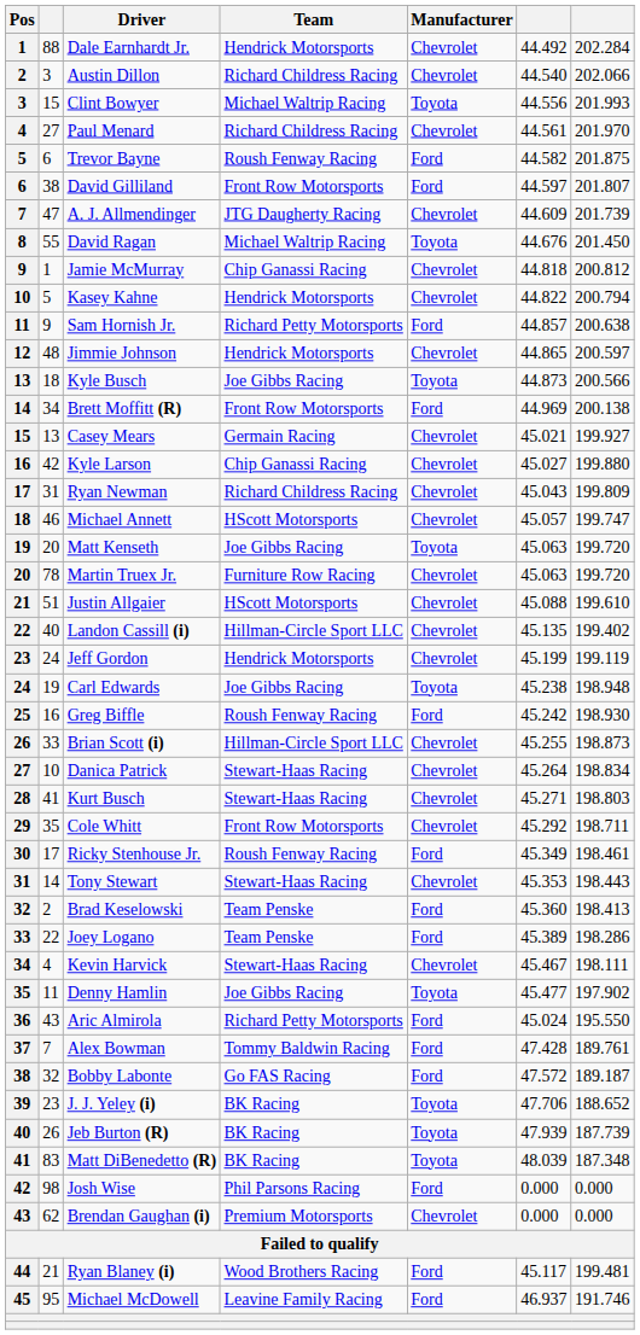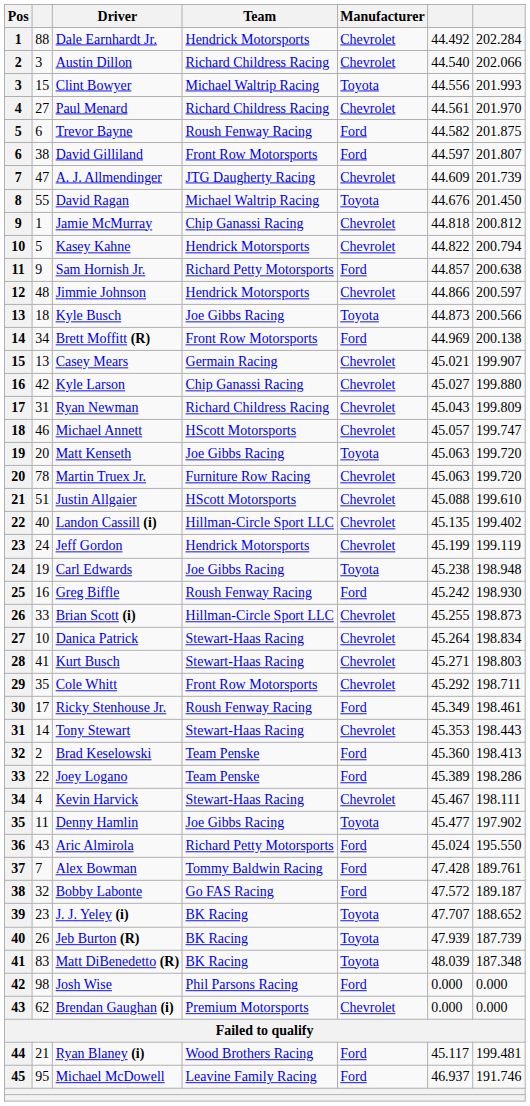 <table class="wikitable" style="font-size:95%">
 <tr>
 <th>Pos</th>
 <th></th>
 <th>Driver</th>
 <th>Team</th>
 <th>Manufacturer</th>
 <th></th>
 <th></th>
 </tr>
 <tr>
 <th>1</th>
 <td>88</td>
 <td><a href='#'>Dale Earnhardt Jr.</a></td>
 <td><a href='#'>Hendrick Motorsports</a></td>
 <td><a href='#'>Chevrolet</a></td>
 <td>44.492</td>
 <td>202.284</td>
 </tr>
 <tr>
 <th>2</th>
 <td>3</td>
 <td><a href='#'>Austin Dillon</a></td>
 <td><a href='#'>Richard Childress Racing</a></td>
 <td><a href='#'>Chevrolet</a></td>
 <td>44.540</td>
 <td>202.066</td>
 </tr>
 <tr>
 <th>3</th>
 <td>15</td>
 <td><a href='#'>Clint Bowyer</a></td>
 <td><a href='#'>Michael Waltrip Racing</a></td>
 <td><a href='#'>Toyota</a></td>
 <td>44.556</td>
 <td>201.993</td>
 </tr>
 <tr>
 <th>4</th>
 <td>27</td>
 <td><a href='#'>Paul Menard</a></td>
 <td><a href='#'>Richard Childress Racing</a></td>
 <td><a href='#'>Chevrolet</a></td>
 <td>44.561</td>
 <td>201.970</td>
 </tr>
 <tr>
 <th>5</th>
 <td>6</td>
 <td><a href='#'>Trevor Bayne</a></td>
 <td><a href='#'>Roush Fenway Racing</a></td>
 <td><a href='#'>Ford</a></td>
 <td>44.582</td>
 <td>201.875</td>
 </tr>
 <tr>
 <th>6</th>
 <td>38</td>
 <td><a href='#'>David Gilliland</a></td>
 <td><a href='#'>Front Row Motorsports</a></td>
 <td><a href='#'>Ford</a></td>
 <td>44.597</td>
 <td>201.807</td>
 </tr>
 <tr>
 <th>7</th>
 <td>47</td>
 <td><a href='#'>A. J. Allmendinger</a></td>
 <td><a href='#'>JTG Daugherty Racing</a></td>
 <td><a href='#'>Chevrolet</a></td>
 <td>44.609</td>
 <td>201.739</td>
 </tr>
 <tr>
 <th>8</th>
 <td>55</td>
 <td><a href='#'>David Ragan</a></td>
 <td><a href='#'>Michael Waltrip Racing</a></td>
 <td><a href='#'>Toyota</a></td>
 <td>44.676</td>
 <td>201.450</td>
 </tr>
 <tr>
 <th>9</th>
 <td>1</td>
 <td><a href='#'>Jamie McMurray</a></td>
 <td><a href='#'>Chip Ganassi Racing</a></td>
 <td><a href='#'>Chevrolet</a></td>
 <td>44.818</td>
 <td>200.812</td>
 </tr>
 <tr>
 <th>10</th>
 <td>5</td>
 <td><a href='#'>Kasey Kahne</a></td>
 <td><a href='#'>Hendrick Motorsports</a></td>
 <td><a href='#'>Chevrolet</a></td>
 <td>44.822</td>
 <td>200.794</td>
 </tr>
 <tr>
 <th>11</th>
 <td>9</td>
 <td><a href='#'>Sam Hornish Jr.</a></td>
 <td><a href='#'>Richard Petty Motorsports</a></td>
 <td><a href='#'>Ford</a></td>
 <td>44.857</td>
 <td>200.638</td>
 </tr>
 <tr>
 <th>12</th>
 <td>48</td>
 <td><a href='#'>Jimmie Johnson</a></td>
 <td><a href='#'>Hendrick Motorsports</a></td>
 <td><a href='#'>Chevrolet</a></td>
-<td>44.865</td>
+<td>44.866</td>
 <td>200.597</td>
 </tr>
 <tr>
 <th>13</th>
 <td>18</td>
 <td><a href='#'>Kyle Busch</a></td>
 <td><a href='#'>Joe Gibbs Racing</a></td>
 <td><a href='#'>Toyota</a></td>
 <td>44.873</td>
 <td>200.566</td>
 </tr>
 <tr>
 <th>14</th>
 <td>34</td>
 <td><a href='#'>Brett Moffitt</a> <strong>(R)</strong></td>
 <td><a href='#'>Front Row Motorsports</a></td>
 <td><a href='#'>Ford</a></td>
 <td>44.969</td>
 <td>200.138</td>
 </tr>
 <tr>
 <th>15</th>
 <td>13</td>
 <td><a href='#'>Casey Mears</a></td>
 <td><a href='#'>Germain Racing</a></td>
 <td><a href='#'>Chevrolet</a></td>
 <td>45.021</td>
-<td>199.927</td>
+<td>199.907</td>
 </tr>
 <tr>
 <th>16</th>
 <td>42</td>
 <td><a href='#'>Kyle Larson</a></td>
 <td><a href='#'>Chip Ganassi Racing</a></td>
 <td><a href='#'>Chevrolet</a></td>
 <td>45.027</td>
 <td>199.880</td>
 </tr>
 <tr>
 <th>17</th>
 <td>31</td>
 <td><a href='#'>Ryan Newman</a></td>
 <td><a href='#'>Richard Childress Racing</a></td>
 <td><a href='#'>Chevrolet</a></td>
 <td>45.043</td>
 <td>199.809</td>
 </tr>
 <tr>
 <th>18</th>
 <td>46</td>
 <td><a href='#'>Michael Annett</a></td>
 <td><a href='#'>HScott Motorsports</a></td>
 <td><a href='#'>Chevrolet</a></td>
 <td>45.057</td>
 <td>199.747</td>
 </tr>
 <tr>
 <th>19</th>
 <td>20</td>
 <td><a href='#'>Matt Kenseth</a></td>
 <td><a href='#'>Joe Gibbs Racing</a></td>
 <td><a href='#'>Toyota</a></td>
 <td>45.063</td>
 <td>199.720</td>
 </tr>
 <tr>
 <th>20</th>
 <td>78</td>
 <td><a href='#'>Martin Truex Jr.</a></td>
 <td><a href='#'>Furniture Row Racing</a></td>
 <td><a href='#'>Chevrolet</a></td>
 <td>45.063</td>
 <td>199.720</td>
 </tr>
 <tr>
 <th>21</th>
 <td>51</td>
 <td><a href='#'>Justin Allgaier</a></td>
 <td><a href='#'>HScott Motorsports</a></td>
 <td><a href='#'>Chevrolet</a></td>
 <td>45.088</td>
 <td>199.610</td>
 </tr>
 <tr>
 <th>22</th>
 <td>40</td>
 <td><a href='#'>Landon Cassill</a> <strong>(i)</strong></td>
 <td><a href='#'>Hillman-Circle Sport LLC</a></td>
 <td><a href='#'>Chevrolet</a></td>
 <td>45.135</td>
 <td>199.402</td>
 </tr>
 <tr>
 <th>23</th>
 <td>24</td>
 <td><a href='#'>Jeff Gordon</a></td>
 <td><a href='#'>Hendrick Motorsports</a></td>
 <td><a href='#'>Chevrolet</a></td>
 <td>45.199</td>
 <td>199.119</td>
 </tr>
 <tr>
 <th>24</th>
 <td>19</td>
 <td><a href='#'>Carl Edwards</a></td>
 <td><a href='#'>Joe Gibbs Racing</a></td>
 <td><a href='#'>Toyota</a></td>
 <td>45.238</td>
 <td>198.948</td>
 </tr>
 <tr>
 <th>25</th>
 <td>16</td>
 <td><a href='#'>Greg Biffle</a></td>
 <td><a href='#'>Roush Fenway Racing</a></td>
 <td><a href='#'>Ford</a></td>
 <td>45.242</td>
 <td>198.930</td>
 </tr>
 <tr>
 <th>26</th>
 <td>33</td>
 <td><a href='#'>Brian Scott</a> <strong>(i)</strong></td>
 <td><a href='#'>Hillman-Circle Sport LLC</a></td>
 <td><a href='#'>Chevrolet</a></td>
 <td>45.255</td>
 <td>198.873</td>
 </tr>
 <tr>
 <th>27</th>
 <td>10</td>
 <td><a href='#'>Danica Patrick</a></td>
 <td><a href='#'>Stewart-Haas Racing</a></td>
 <td><a href='#'>Chevrolet</a></td>
 <td>45.264</td>
 <td>198.834</td>
 </tr>
 <tr>
 <th>28</th>
 <td>41</td>
 <td><a href='#'>Kurt Busch</a></td>
 <td><a href='#'>Stewart-Haas Racing</a></td>
 <td><a href='#'>Chevrolet</a></td>
 <td>45.271</td>
 <td>198.803</td>
 </tr>
 <tr>
 <th>29</th>
 <td>35</td>
 <td><a href='#'>Cole Whitt</a></td>
 <td><a href='#'>Front Row Motorsports</a></td>
 <td><a href='#'>Chevrolet</a></td>
 <td>45.292</td>
 <td>198.711</td>
 </tr>
 <tr>
 <th>30</th>
 <td>17</td>
 <td><a href='#'>Ricky Stenhouse Jr.</a></td>
 <td><a href='#'>Roush Fenway Racing</a></td>
 <td><a href='#'>Ford</a></td>
 <td>45.349</td>
 <td>198.461</td>
 </tr>
 <tr>
 <th>31</th>
 <td>14</td>
 <td><a href='#'>Tony Stewart</a></td>
 <td><a href='#'>Stewart-Haas Racing</a></td>
 <td><a href='#'>Chevrolet</a></td>
 <td>45.353</td>
 <td>198.443</td>
 </tr>
 <tr>
 <th>32</th>
 <td>2</td>
 <td><a href='#'>Brad Keselowski</a></td>
 <td><a href='#'>Team Penske</a></td>
 <td><a href='#'>Ford</a></td>
 <td>45.360</td>
 <td>198.413</td>
 </tr>
 <tr>
 <th>33</th>
 <td>22</td>
 <td><a href='#'>Joey Logano</a></td>
 <td><a href='#'>Team Penske</a></td>
 <td><a href='#'>Ford</a></td>
 <td>45.389</td>
 <td>198.286</td>
 </tr>
 <tr>
 <th>34</th>
 <td>4</td>
 <td><a href='#'>Kevin Harvick</a></td>
 <td><a href='#'>Stewart-Haas Racing</a></td>
 <td><a href='#'>Chevrolet</a></td>
 <td>45.467</td>
 <td>198.111</td>
 </tr>
 <tr>
 <th>35</th>
 <td>11</td>
 <td><a href='#'>Denny Hamlin</a></td>
 <td><a href='#'>Joe Gibbs Racing</a></td>
 <td><a href='#'>Toyota</a></td>
 <td>45.477</td>
 <td>197.902</td>
 </tr>
 <tr>
 <th>36</th>
 <td>43</td>
 <td><a href='#'>Aric Almirola</a></td>
 <td><a href='#'>Richard Petty Motorsports</a></td>
 <td><a href='#'>Ford</a></td>
 <td>45.024</td>
 <td>195.550</td>
 </tr>
 <tr>
 <th>37</th>
 <td>7</td>
 <td><a href='#'>Alex Bowman</a></td>
 <td><a href='#'>Tommy Baldwin Racing</a></td>
 <td><a href='#'>Ford</a></td>
 <td>47.428</td>
 <td>189.761</td>
 </tr>
 <tr>
 <th>38</th>
 <td>32</td>
 <td><a href='#'>Bobby Labonte</a></td>
 <td><a href='#'>Go FAS Racing</a></td>
 <td><a href='#'>Ford</a></td>
 <td>47.572</td>
 <td>189.187</td>
 </tr>
 <tr>
 <th>39</th>
 <td>23</td>
 <td><a href='#'>J. J. Yeley</a> <strong>(i)</strong></td>
 <td><a href='#'>BK Racing</a></td>
 <td><a href='#'>Toyota</a></td>
-<td>47.706</td>
+<td>47.707</td>
 <td>188.652</td>
 </tr>
 <tr>
 <th>40</th>
 <td>26</td>
 <td><a href='#'>Jeb Burton</a> <strong>(R)</strong></td>
 <td><a href='#'>BK Racing</a></td>
 <td><a href='#'>Toyota</a></td>
 <td>47.939</td>
 <td>187.739</td>
 </tr>
 <tr>
 <th>41</th>
 <td>83</td>
 <td><a href='#'>Matt DiBenedetto</a> <strong>(R)</strong></td>
 <td><a href='#'>BK Racing</a></td>
 <td><a href='#'>Toyota</a></td>
 <td>48.039</td>
 <td>187.348</td>
 </tr>
 <tr>
 <th>42</th>
 <td>98</td>
 <td><a href='#'>Josh Wise</a></td>
 <td><a href='#'>Phil Parsons Racing</a></td>
 <td><a href='#'>Ford</a></td>
 <td>0.000</td>
 <td>0.000</td>
 </tr>
 <tr>
 <th>43</th>
 <td>62</td>
 <td><a href='#'>Brendan Gaughan</a> <strong>(i)</strong></td>
 <td><a href='#'>Premium Motorsports</a></td>
 <td><a href='#'>Chevrolet</a></td>
 <td>0.000</td>
 <td>0.000</td>
 </tr>
 <tr>
 <th colspan="8">Failed to qualify</th>
 </tr>
 <tr>
 <th>44</th>
 <td>21</td>
 <td><a href='#'>Ryan Blaney</a> <strong>(i)</strong></td>
 <td><a href='#'>Wood Brothers Racing</a></td>
 <td><a href='#'>Ford</a></td>
 <td>45.117</td>
 <td>199.481</td>
 </tr>
 <tr>
 <th>45</th>
 <td>95</td>
 <td><a href='#'>Michael McDowell</a></td>
 <td><a href='#'>Leavine Family Racing</a></td>
 <td><a href='#'>Ford</a></td>
 <td>46.937</td>
 <td>191.746</td>
 </tr>
 <tr>
 <th colspan="8"></th>
 </tr>
 <tr>
 <th colspan="8"></th>
 </tr>
 </table>
